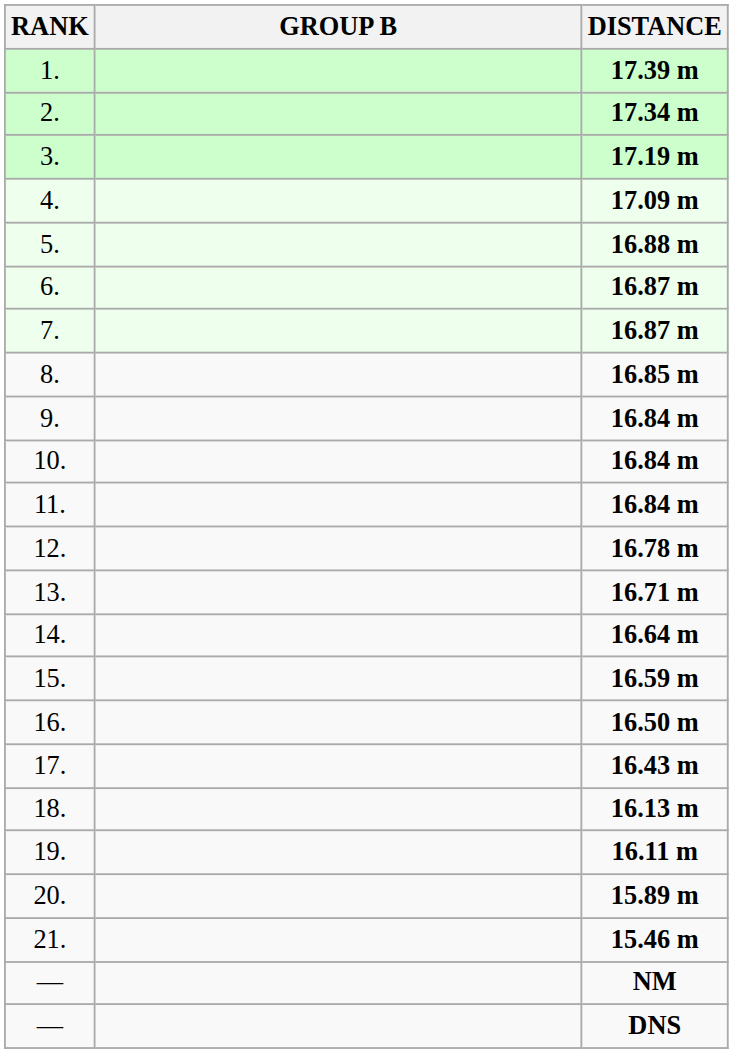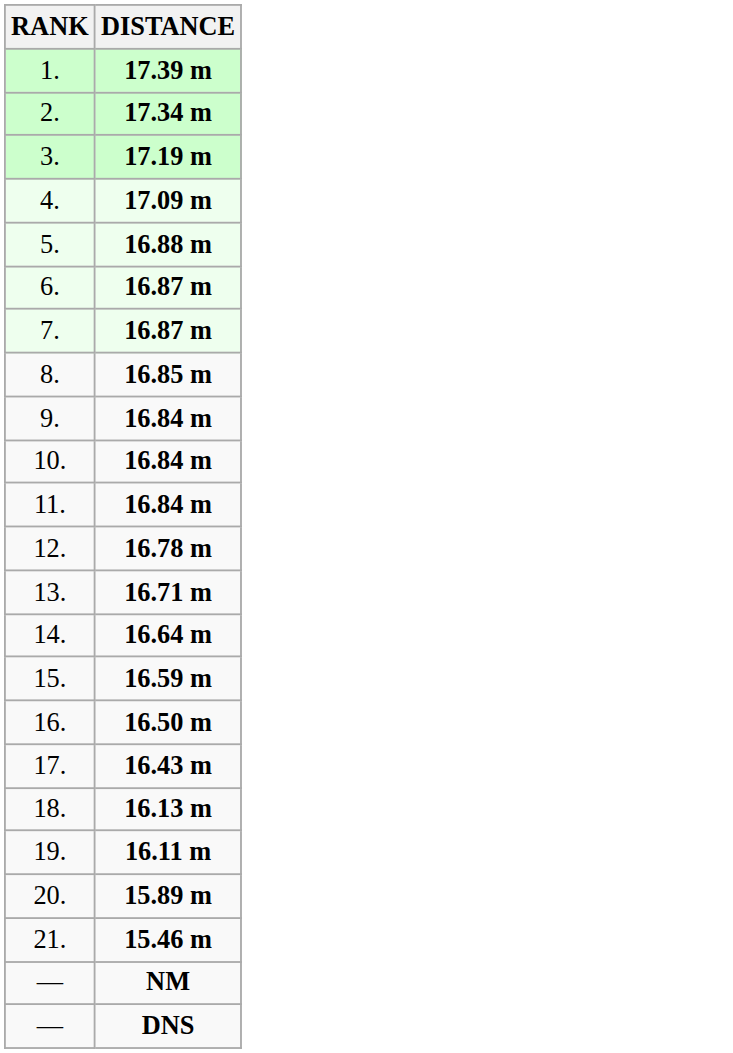 <table class="wikitable" style="border-collapse: collapse; font-size: 90%;">
 <tr>
 <th>RANK</th>
-<th align="center" style="width: 18em">GROUP B</th>
 <th>DISTANCE</th>
 </tr>
 <tr style="background:#ccffcc;">
 <td align="center">1.</td>
-<td></td>
 <td align="center"><strong>17.39 m</strong></td>
 </tr>
 <tr style="background:#ccffcc;">
 <td align="center">2.</td>
-<td></td>
 <td align="center"><strong>17.34 m</strong></td>
 </tr>
 <tr style="background:#ccffcc;">
 <td align="center">3.</td>
-<td></td>
 <td align="center"><strong>17.19 m</strong></td>
 </tr>
 <tr style="background:#eeffee;">
 <td align="center">4.</td>
-<td></td>
 <td align="center"><strong>17.09 m</strong></td>
 </tr>
 <tr style="background:#eeffee;">
 <td align="center">5.</td>
-<td></td>
 <td align="center"><strong>16.88 m</strong></td>
 </tr>
 <tr style="background:#eeffee;">
 <td align="center">6.</td>
-<td></td>
 <td align="center"><strong>16.87 m</strong></td>
 </tr>
 <tr style="background:#eeffee;">
 <td align="center">7.</td>
-<td></td>
 <td align="center"><strong>16.87 m</strong></td>
 </tr>
 <tr>
 <td align="center">8.</td>
-<td></td>
 <td align="center"><strong>16.85 m</strong></td>
 </tr>
 <tr>
 <td align="center">9.</td>
-<td></td>
 <td align="center"><strong>16.84 m</strong></td>
 </tr>
 <tr>
 <td align="center">10.</td>
-<td></td>
 <td align="center"><strong>16.84 m</strong></td>
 </tr>
 <tr>
 <td align="center">11.</td>
-<td></td>
 <td align="center"><strong>16.84 m</strong></td>
 </tr>
 <tr>
 <td align="center">12.</td>
-<td></td>
 <td align="center"><strong>16.78 m</strong></td>
 </tr>
 <tr>
 <td align="center">13.</td>
-<td></td>
 <td align="center"><strong>16.71 m</strong></td>
 </tr>
 <tr>
 <td align="center">14.</td>
-<td></td>
 <td align="center"><strong>16.64 m</strong></td>
 </tr>
 <tr>
 <td align="center">15.</td>
-<td></td>
 <td align="center"><strong>16.59 m</strong></td>
 </tr>
 <tr>
 <td align="center">16.</td>
-<td></td>
 <td align="center"><strong>16.50 m</strong></td>
 </tr>
 <tr>
 <td align="center">17.</td>
-<td></td>
 <td align="center"><strong>16.43 m</strong></td>
 </tr>
 <tr>
 <td align="center">18.</td>
-<td></td>
 <td align="center"><strong>16.13 m</strong></td>
 </tr>
 <tr>
 <td align="center">19.</td>
-<td></td>
 <td align="center"><strong>16.11 m</strong></td>
 </tr>
 <tr>
 <td align="center">20.</td>
-<td></td>
 <td align="center"><strong>15.89 m</strong></td>
 </tr>
 <tr>
 <td align="center">21.</td>
-<td></td>
 <td align="center"><strong>15.46 m</strong></td>
 </tr>
 <tr>
 <td align="center">—</td>
-<td></td>
 <td align="center"><strong>NM</strong></td>
 </tr>
 <tr>
 <td align="center">—</td>
-<td></td>
 <td align="center"><strong>DNS</strong></td>
 </tr>
 </table>
